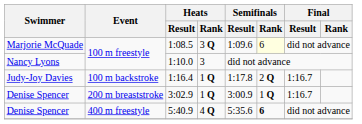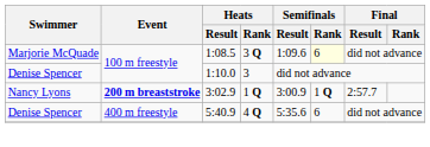 <table class=wikitable style="font-size:90%" style="text-align:center">
 <tr>
 <th rowspan=2>Swimmer</th>
 <th rowspan=2>Event</th>
 <th colspan=2>Heats</th>
 <th colspan=2>Semifinals</th>
 <th colspan=2>Final</th>
 </tr>
 <tr>
 <th>Result</th>
 <th>Rank</th>
 <th>Result</th>
 <th>Rank</th>
 <th>Result</th>
 <th>Rank</th>
 </tr>
 <tr>
 <td align=left><a href='#'>Marjorie McQuade</a></td>
 <td align=left rowspan=2><a href='#'>100 m freestyle</a></td>
 <td>1:08.5</td>
 <td>3 <strong>Q</strong></td>
 <td>1:09.6</td>
 <td style="background: lightyellow;">6</td>
 <td colspan=2>did not advance</td>
 </tr>
 <tr>
-<td align=left><a href='#'>Nancy Lyons</a></td>
+<td align=left><a href='#'>Denise Spencer</a></td>
 <td>1:10.0</td>
 <td>3</td>
 <td colspan=4>did not advance</td>
 </tr>
 <tr>
-<td align=left><a href='#'>Judy-Joy Davies</a></td>
-<td align=left><a href='#'>100 m backstroke</a></td>
-<td>1:16.4</td>
-<td>1 <strong>Q</strong></td>
-<td>1:17.8</td>
-<td>2 <strong>Q</strong></td>
-<td>1:16.7</td>
-<td></td>
-</tr>
-<tr>
-<td align=left><a href='#'>Denise Spencer</a></td>
-<td align=left><a href='#'>200 m breaststroke</a></td>
+<td align=left><a href='#'>Nancy Lyons</a></td>
+<td align=left><strong><a href='#'>200 m breaststroke</a></strong></td>
 <td>3:02.9</td>
 <td>1 <strong>Q</strong></td>
 <td>3:00.9</td>
 <td>1 <strong>Q</strong></td>
-<td>1:16.7</td>
+<td>2:57.7</td>
 <td></td>
 </tr>
 <tr>
 <td align=left><a href='#'>Denise Spencer</a></td>
 <td align=left><a href='#'>400 m freestyle</a></td>
 <td>5:40.9</td>
 <td>4 <strong>Q</strong></td>
 <td>5:35.6</td>
-<td><strong>6</strong></td>
+<td>6</td>
 <td colspan=2>did not advance</td>
 </tr>
 <tr>
 </tr>
 </table>
